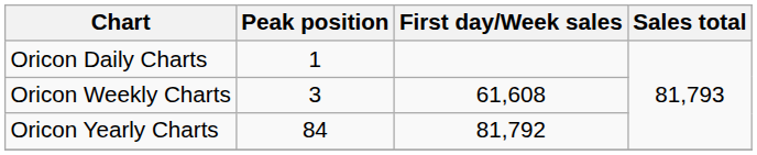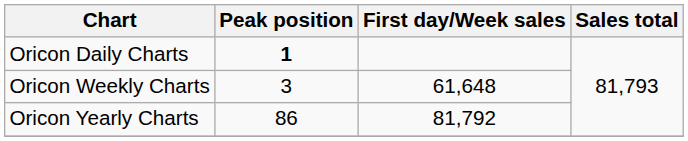 <table class="wikitable">
 <tr>
 <th>Chart</th>
 <th>Peak position</th>
 <th>First day/Week sales</th>
 <th>Sales total</th>
 </tr>
 <tr>
 <td>Oricon Daily Charts</td>
-<td align="center">1</td>
+<td align="center"><strong>1</strong></td>
 <td align="center"></td>
 <td rowspan="3" align="center">81,793</td>
 </tr>
 <tr>
 <td>Oricon Weekly Charts</td>
 <td align="center">3</td>
-<td align="center">61,608</td>
+<td align="center">61,648</td>
 </tr>
 <tr>
 <td>Oricon Yearly Charts</td>
-<td align="center">84</td>
+<td align="center">86</td>
 <td align="center">81,792</td>
 </tr>
 <tr>
 </tr>
 </table>
